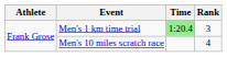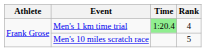 <table class=wikitable style="font-size:90%;">
 <tr>
 <th>Athlete</th>
 <th>Event</th>
 <th>Time</th>
 <th>Rank</th>
 </tr>
 <tr align=center>
 <td align=left rowspan=2><a href='#'>Frank Grose</a></td>
 <td align=left><a href='#'>Men's 1 km time trial</a></td>
 <td style="background: lightgreen;">1:20.4</td>
-<td>3</td>
+<td>4</td>
 </tr>
 <tr align=center>
 <td align=left><a href='#'>Men's 10 miles scratch race</a></td>
 <td></td>
-<td>4</td>
+<td>5</td>
 </tr>
 </table>
